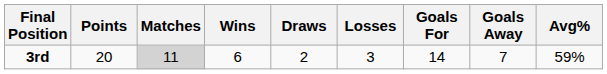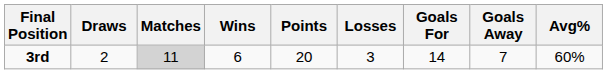 <table class="wikitable" style="font-size: 95%; text-align: center;">
 <tr>
 <th width=60>Final Position</th>
-<th width=60>Points</th>
+<th width=60>Draws</th>
 <th width=60>Matches</th>
 <th width=60>Wins</th>
-<th width=60>Draws</th>
+<th width=60>Points</th>
 <th width=60>Losses</th>
 <th width=60>Goals For</th>
 <th width=60>Goals Away</th>
 <th width=60>Avg%</th>
 </tr>
 <tr>
 <td><strong>3rd</strong></td>
-<td>20</td>
+<td>2</td>
 <td style="background: lightgrey;">11</td>
 <td>6</td>
-<td>2</td>
+<td>20</td>
 <td>3</td>
 <td>14</td>
 <td>7</td>
-<td>59%</td>
+<td>60%</td>
 </tr>
 </table>
